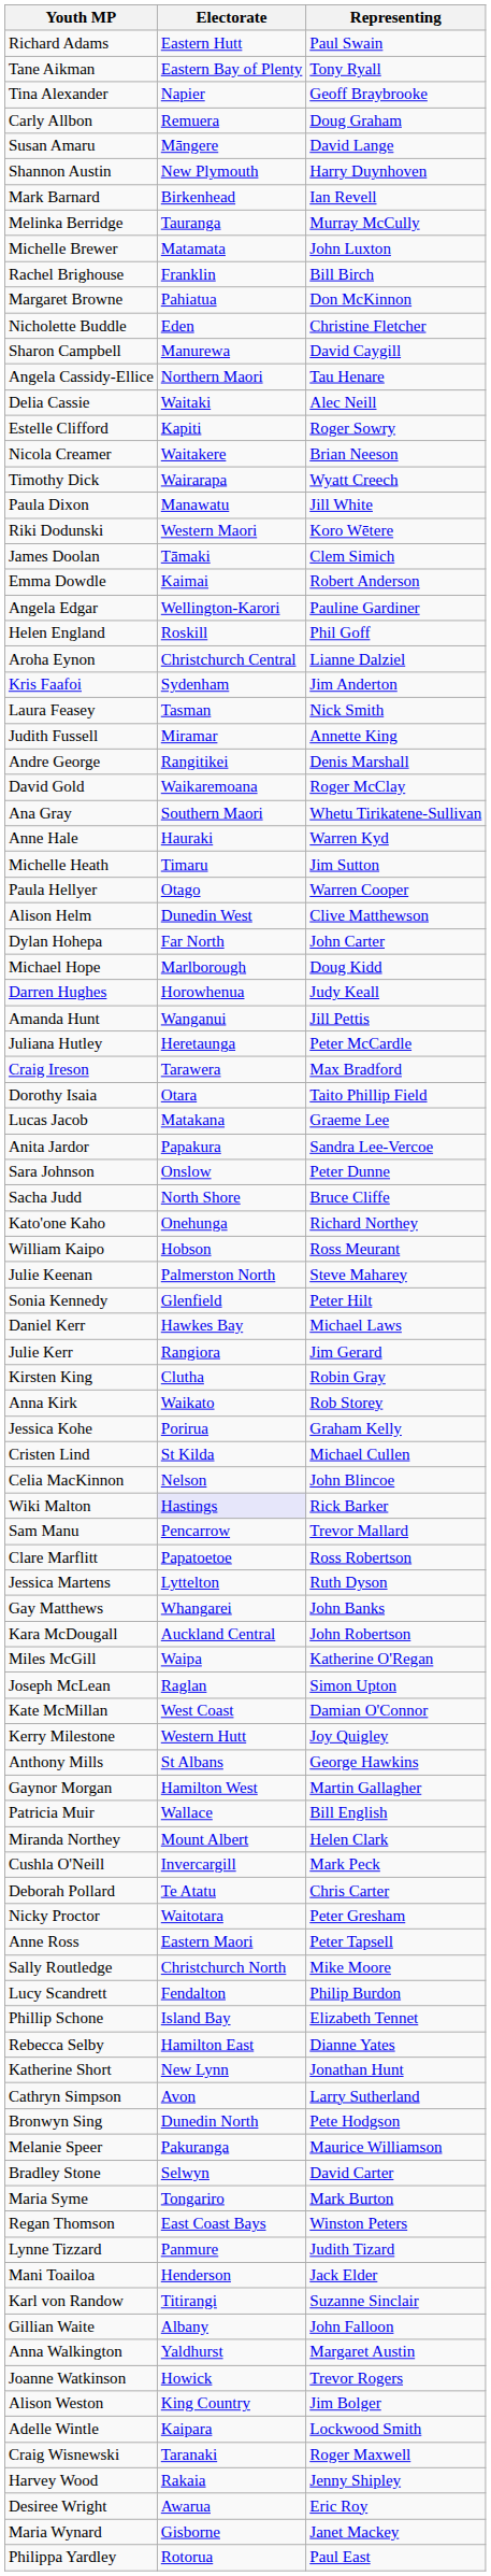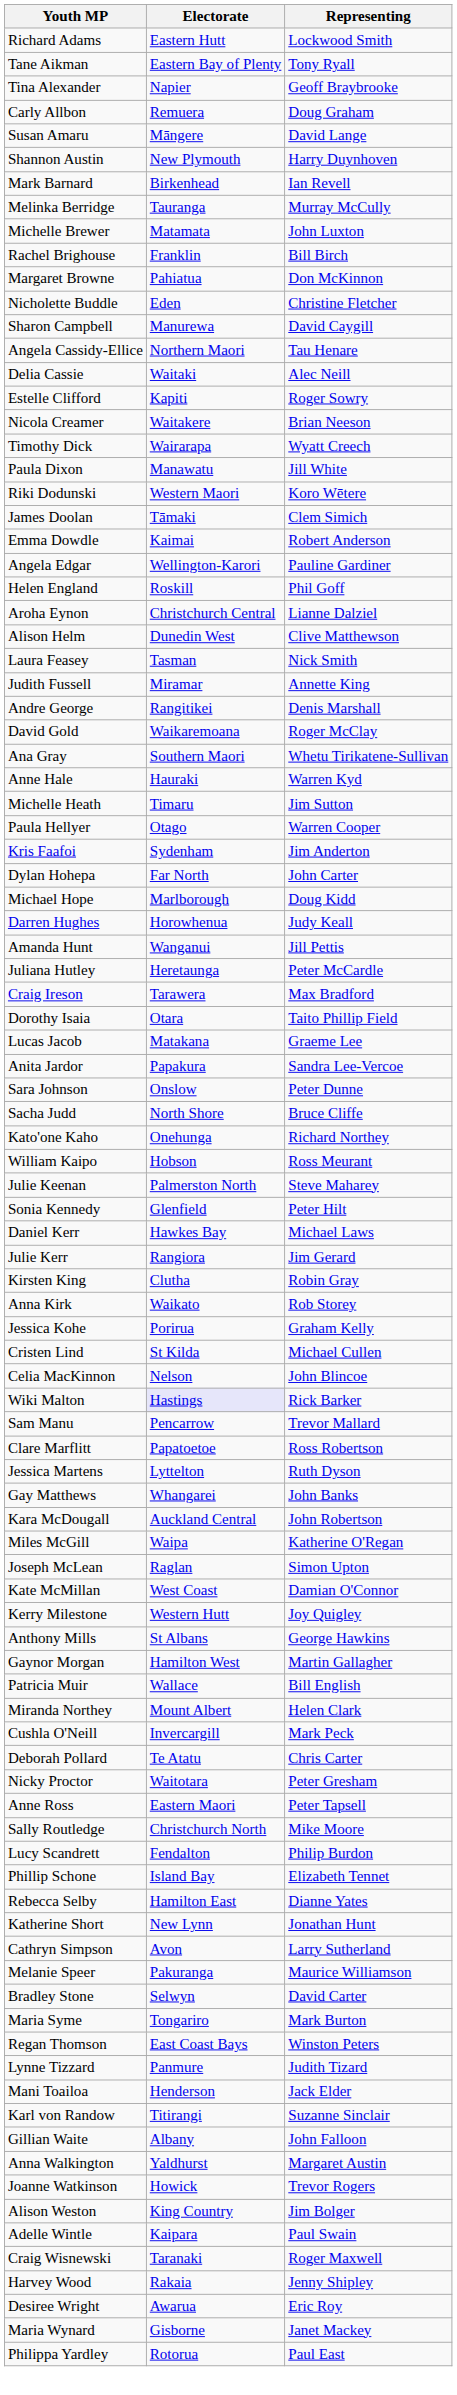 <table class="wikitable sortable collapsible collapsed">
 <tr>
 <th scope="col">Youth MP</th>
 <th scope="col">Electorate</th>
 <th scope="col">Representing</th>
 </tr>
 <tr>
 <td>Richard Adams</td>
 <td><a href='#'>Eastern Hutt</a></td>
-<td><a href='#'>Paul Swain</a></td>
+<td><a href='#'>Lockwood Smith</a></td>
 </tr>
 <tr>
 <td>Tane Aikman</td>
 <td><a href='#'>Eastern Bay of Plenty</a></td>
 <td><a href='#'>Tony Ryall</a></td>
 </tr>
 <tr>
 <td>Tina Alexander</td>
 <td><a href='#'>Napier</a></td>
 <td><a href='#'>Geoff Braybrooke</a></td>
 </tr>
 <tr>
 <td>Carly Allbon</td>
 <td><a href='#'>Remuera</a></td>
 <td><a href='#'>Doug Graham</a></td>
 </tr>
 <tr>
 <td>Susan Amaru</td>
 <td><a href='#'>Māngere</a></td>
 <td><a href='#'>David Lange</a></td>
 </tr>
 <tr>
 <td>Shannon Austin</td>
 <td><a href='#'>New Plymouth</a></td>
 <td><a href='#'>Harry Duynhoven</a></td>
 </tr>
 <tr>
 <td>Mark Barnard</td>
 <td><a href='#'>Birkenhead</a></td>
 <td><a href='#'>Ian Revell</a></td>
 </tr>
 <tr>
 <td>Melinka Berridge</td>
 <td><a href='#'>Tauranga</a></td>
 <td><a href='#'>Murray McCully</a></td>
 </tr>
 <tr>
 <td>Michelle Brewer</td>
 <td><a href='#'>Matamata</a></td>
 <td><a href='#'>John Luxton</a></td>
 </tr>
 <tr>
 <td>Rachel Brighouse</td>
 <td><a href='#'>Franklin</a></td>
 <td><a href='#'>Bill Birch</a></td>
 </tr>
 <tr>
 <td>Margaret Browne</td>
 <td><a href='#'>Pahiatua</a></td>
 <td><a href='#'>Don McKinnon</a></td>
 </tr>
 <tr>
 <td>Nicholette Buddle</td>
 <td><a href='#'>Eden</a></td>
 <td><a href='#'>Christine Fletcher</a></td>
 </tr>
 <tr>
 <td>Sharon Campbell</td>
 <td><a href='#'>Manurewa</a></td>
 <td><a href='#'>David Caygill</a></td>
 </tr>
 <tr>
 <td>Angela Cassidy-Ellice</td>
 <td><a href='#'>Northern Maori</a></td>
 <td><a href='#'>Tau Henare</a></td>
 </tr>
 <tr>
 <td>Delia Cassie</td>
 <td><a href='#'>Waitaki</a></td>
 <td><a href='#'>Alec Neill</a></td>
 </tr>
 <tr>
 <td>Estelle Clifford</td>
 <td><a href='#'>Kapiti</a></td>
 <td><a href='#'>Roger Sowry</a></td>
 </tr>
 <tr>
 <td>Nicola Creamer</td>
 <td><a href='#'>Waitakere</a></td>
 <td><a href='#'>Brian Neeson</a></td>
 </tr>
 <tr>
 <td>Timothy Dick</td>
 <td><a href='#'>Wairarapa</a></td>
 <td><a href='#'>Wyatt Creech</a></td>
 </tr>
 <tr>
 <td>Paula Dixon</td>
 <td><a href='#'>Manawatu</a></td>
 <td><a href='#'>Jill White</a></td>
 </tr>
 <tr>
 <td>Riki Dodunski</td>
 <td><a href='#'>Western Maori</a></td>
 <td><a href='#'>Koro Wētere</a></td>
 </tr>
 <tr>
 <td>James Doolan</td>
 <td><a href='#'>Tāmaki</a></td>
 <td><a href='#'>Clem Simich</a></td>
 </tr>
 <tr>
 <td>Emma Dowdle</td>
 <td><a href='#'>Kaimai</a></td>
 <td><a href='#'>Robert Anderson</a></td>
 </tr>
 <tr>
 <td>Angela Edgar</td>
 <td><a href='#'>Wellington-Karori</a></td>
 <td><a href='#'>Pauline Gardiner</a></td>
 </tr>
 <tr>
 <td>Helen England</td>
 <td><a href='#'>Roskill</a></td>
 <td><a href='#'>Phil Goff</a></td>
 </tr>
 <tr>
 <td>Aroha Eynon</td>
 <td><a href='#'>Christchurch Central</a></td>
 <td><a href='#'>Lianne Dalziel</a></td>
 </tr>
 <tr>
-<td><a href='#'>Kris Faafoi</a></td>
-<td><a href='#'>Sydenham</a></td>
-<td><a href='#'>Jim Anderton</a></td>
+<td>Alison Helm</td>
+<td><a href='#'>Dunedin West</a></td>
+<td><a href='#'>Clive Matthewson</a></td>
 </tr>
 <tr>
 <td>Laura Feasey</td>
 <td><a href='#'>Tasman</a></td>
 <td><a href='#'>Nick Smith</a></td>
 </tr>
 <tr>
 <td>Judith Fussell</td>
 <td><a href='#'>Miramar</a></td>
 <td><a href='#'>Annette King</a></td>
 </tr>
 <tr>
 <td>Andre George</td>
 <td><a href='#'>Rangitikei</a></td>
 <td><a href='#'>Denis Marshall</a></td>
 </tr>
 <tr>
 <td>David Gold</td>
 <td><a href='#'>Waikaremoana</a></td>
 <td><a href='#'>Roger McClay</a></td>
 </tr>
 <tr>
 <td>Ana Gray</td>
 <td><a href='#'>Southern Maori</a></td>
 <td><a href='#'>Whetu Tirikatene-Sullivan</a></td>
 </tr>
 <tr>
 <td>Anne Hale</td>
 <td><a href='#'>Hauraki</a></td>
 <td><a href='#'>Warren Kyd</a></td>
 </tr>
 <tr>
 <td>Michelle Heath</td>
 <td><a href='#'>Timaru</a></td>
 <td><a href='#'>Jim Sutton</a></td>
 </tr>
 <tr>
 <td>Paula Hellyer</td>
 <td><a href='#'>Otago</a></td>
 <td><a href='#'>Warren Cooper</a></td>
 </tr>
 <tr>
-<td>Alison Helm</td>
-<td><a href='#'>Dunedin West</a></td>
-<td><a href='#'>Clive Matthewson</a></td>
+<td><a href='#'>Kris Faafoi</a></td>
+<td><a href='#'>Sydenham</a></td>
+<td><a href='#'>Jim Anderton</a></td>
 </tr>
 <tr>
 <td>Dylan Hohepa</td>
 <td><a href='#'>Far North</a></td>
 <td><a href='#'>John Carter</a></td>
 </tr>
 <tr>
 <td>Michael Hope</td>
 <td><a href='#'>Marlborough</a></td>
 <td><a href='#'>Doug Kidd</a></td>
 </tr>
 <tr>
 <td><a href='#'>Darren Hughes</a></td>
 <td><a href='#'>Horowhenua</a></td>
 <td><a href='#'>Judy Keall</a></td>
 </tr>
 <tr>
 <td>Amanda Hunt</td>
 <td><a href='#'>Wanganui</a></td>
 <td><a href='#'>Jill Pettis</a></td>
 </tr>
 <tr>
 <td>Juliana Hutley</td>
 <td><a href='#'>Heretaunga</a></td>
 <td><a href='#'>Peter McCardle</a></td>
 </tr>
 <tr>
 <td><a href='#'>Craig Ireson</a></td>
 <td><a href='#'>Tarawera</a></td>
 <td><a href='#'>Max Bradford</a></td>
 </tr>
 <tr>
 <td>Dorothy Isaia</td>
 <td><a href='#'>Otara</a></td>
 <td><a href='#'>Taito Phillip Field</a></td>
 </tr>
 <tr>
 <td>Lucas Jacob</td>
 <td><a href='#'>Matakana</a></td>
 <td><a href='#'>Graeme Lee</a></td>
 </tr>
 <tr>
 <td>Anita Jardor</td>
 <td><a href='#'>Papakura</a></td>
 <td><a href='#'>Sandra Lee-Vercoe</a></td>
 </tr>
 <tr>
 <td>Sara Johnson</td>
 <td><a href='#'>Onslow</a></td>
 <td><a href='#'>Peter Dunne</a></td>
 </tr>
 <tr>
 <td>Sacha Judd</td>
 <td><a href='#'>North Shore</a></td>
 <td><a href='#'>Bruce Cliffe</a></td>
 </tr>
 <tr>
 <td>Kato'one Kaho</td>
 <td><a href='#'>Onehunga</a></td>
 <td><a href='#'>Richard Northey</a></td>
 </tr>
 <tr>
 <td>William Kaipo</td>
 <td><a href='#'>Hobson</a></td>
 <td><a href='#'>Ross Meurant</a></td>
 </tr>
 <tr>
 <td>Julie Keenan</td>
 <td><a href='#'>Palmerston North</a></td>
 <td><a href='#'>Steve Maharey</a></td>
 </tr>
 <tr>
 <td>Sonia Kennedy</td>
 <td><a href='#'>Glenfield</a></td>
 <td><a href='#'>Peter Hilt</a></td>
 </tr>
 <tr>
 <td>Daniel Kerr</td>
 <td><a href='#'>Hawkes Bay</a></td>
 <td><a href='#'>Michael Laws</a></td>
 </tr>
 <tr>
 <td>Julie Kerr</td>
 <td><a href='#'>Rangiora</a></td>
 <td><a href='#'>Jim Gerard</a></td>
 </tr>
 <tr>
 <td>Kirsten King</td>
 <td><a href='#'>Clutha</a></td>
 <td><a href='#'>Robin Gray</a></td>
 </tr>
 <tr>
 <td>Anna Kirk</td>
 <td><a href='#'>Waikato</a></td>
 <td><a href='#'>Rob Storey</a></td>
 </tr>
 <tr>
 <td>Jessica Kohe</td>
 <td><a href='#'>Porirua</a></td>
 <td><a href='#'>Graham Kelly</a></td>
 </tr>
 <tr>
 <td>Cristen Lind</td>
 <td><a href='#'>St Kilda</a></td>
 <td><a href='#'>Michael Cullen</a></td>
 </tr>
 <tr>
 <td>Celia MacKinnon</td>
 <td><a href='#'>Nelson</a></td>
 <td><a href='#'>John Blincoe</a></td>
 </tr>
 <tr>
 <td>Wiki Malton</td>
 <td style="background: lavender;"><a href='#'>Hastings</a></td>
 <td><a href='#'>Rick Barker</a></td>
 </tr>
 <tr>
 <td>Sam Manu</td>
 <td><a href='#'>Pencarrow</a></td>
 <td><a href='#'>Trevor Mallard</a></td>
 </tr>
 <tr>
 <td>Clare Marflitt</td>
 <td><a href='#'>Papatoetoe</a></td>
 <td><a href='#'>Ross Robertson</a></td>
 </tr>
 <tr>
 <td>Jessica Martens</td>
 <td><a href='#'>Lyttelton</a></td>
 <td><a href='#'>Ruth Dyson</a></td>
 </tr>
 <tr>
 <td>Gay Matthews</td>
 <td><a href='#'>Whangarei</a></td>
 <td><a href='#'>John Banks</a></td>
 </tr>
 <tr>
 <td>Kara McDougall</td>
 <td><a href='#'>Auckland Central</a></td>
 <td><a href='#'>John Robertson</a></td>
 </tr>
 <tr>
 <td>Miles McGill</td>
 <td><a href='#'>Waipa</a></td>
 <td><a href='#'>Katherine O'Regan</a></td>
 </tr>
 <tr>
 <td>Joseph McLean</td>
 <td><a href='#'>Raglan</a></td>
 <td><a href='#'>Simon Upton</a></td>
 </tr>
 <tr>
 <td>Kate McMillan</td>
 <td><a href='#'>West Coast</a></td>
 <td><a href='#'>Damian O'Connor</a></td>
 </tr>
 <tr>
 <td>Kerry Milestone</td>
 <td><a href='#'>Western Hutt</a></td>
 <td><a href='#'>Joy Quigley</a></td>
 </tr>
 <tr>
 <td>Anthony Mills</td>
 <td><a href='#'>St Albans</a></td>
 <td><a href='#'>George Hawkins</a></td>
 </tr>
 <tr>
 <td>Gaynor Morgan</td>
 <td><a href='#'>Hamilton West</a></td>
 <td><a href='#'>Martin Gallagher</a></td>
 </tr>
 <tr>
 <td>Patricia Muir</td>
 <td><a href='#'>Wallace</a></td>
 <td><a href='#'>Bill English</a></td>
 </tr>
 <tr>
 <td>Miranda Northey</td>
 <td><a href='#'>Mount Albert</a></td>
 <td><a href='#'>Helen Clark</a></td>
 </tr>
 <tr>
 <td>Cushla O'Neill</td>
 <td><a href='#'>Invercargill</a></td>
 <td><a href='#'>Mark Peck</a></td>
 </tr>
 <tr>
 <td>Deborah Pollard</td>
 <td><a href='#'>Te Atatu</a></td>
 <td><a href='#'>Chris Carter</a></td>
 </tr>
 <tr>
 <td>Nicky Proctor</td>
 <td><a href='#'>Waitotara</a></td>
 <td><a href='#'>Peter Gresham</a></td>
 </tr>
 <tr>
 <td>Anne Ross</td>
 <td><a href='#'>Eastern Maori</a></td>
 <td><a href='#'>Peter Tapsell</a></td>
 </tr>
 <tr>
 <td>Sally Routledge</td>
 <td><a href='#'>Christchurch North</a></td>
 <td><a href='#'>Mike Moore</a></td>
 </tr>
 <tr>
 <td>Lucy Scandrett</td>
 <td><a href='#'>Fendalton</a></td>
 <td><a href='#'>Philip Burdon</a></td>
 </tr>
 <tr>
 <td>Phillip Schone</td>
 <td><a href='#'>Island Bay</a></td>
 <td><a href='#'>Elizabeth Tennet</a></td>
 </tr>
 <tr>
 <td>Rebecca Selby</td>
 <td><a href='#'>Hamilton East</a></td>
 <td><a href='#'>Dianne Yates</a></td>
 </tr>
 <tr>
 <td>Katherine Short</td>
 <td><a href='#'>New Lynn</a></td>
 <td><a href='#'>Jonathan Hunt</a></td>
 </tr>
 <tr>
 <td>Cathryn Simpson</td>
 <td><a href='#'>Avon</a></td>
 <td><a href='#'>Larry Sutherland</a></td>
 </tr>
 <tr>
-<td>Bronwyn Sing</td>
-<td><a href='#'>Dunedin North</a></td>
-<td><a href='#'>Pete Hodgson</a></td>
-</tr>
-<tr>
 <td>Melanie Speer</td>
 <td><a href='#'>Pakuranga</a></td>
 <td><a href='#'>Maurice Williamson</a></td>
 </tr>
 <tr>
 <td>Bradley Stone</td>
 <td><a href='#'>Selwyn</a></td>
 <td><a href='#'>David Carter</a></td>
 </tr>
 <tr>
 <td>Maria Syme</td>
 <td><a href='#'>Tongariro</a></td>
 <td><a href='#'>Mark Burton</a></td>
 </tr>
 <tr>
 <td>Regan Thomson</td>
 <td><a href='#'>East Coast Bays</a></td>
 <td><a href='#'>Winston Peters</a></td>
 </tr>
 <tr>
 <td>Lynne Tizzard</td>
 <td><a href='#'>Panmure</a></td>
 <td><a href='#'>Judith Tizard</a></td>
 </tr>
 <tr>
 <td>Mani Toailoa</td>
 <td><a href='#'>Henderson</a></td>
 <td><a href='#'>Jack Elder</a></td>
 </tr>
 <tr>
 <td>Karl von Randow</td>
 <td><a href='#'>Titirangi</a></td>
 <td><a href='#'>Suzanne Sinclair</a></td>
 </tr>
 <tr>
 <td>Gillian Waite</td>
 <td><a href='#'>Albany</a></td>
 <td><a href='#'>John Falloon</a></td>
 </tr>
 <tr>
 <td>Anna Walkington</td>
 <td><a href='#'>Yaldhurst</a></td>
 <td><a href='#'>Margaret Austin</a></td>
 </tr>
 <tr>
 <td>Joanne Watkinson</td>
 <td><a href='#'>Howick</a></td>
 <td><a href='#'>Trevor Rogers</a></td>
 </tr>
 <tr>
 <td>Alison Weston</td>
 <td><a href='#'>King Country</a></td>
 <td><a href='#'>Jim Bolger</a></td>
 </tr>
 <tr>
 <td>Adelle Wintle</td>
 <td><a href='#'>Kaipara</a></td>
-<td><a href='#'>Lockwood Smith</a></td>
+<td><a href='#'>Paul Swain</a></td>
 </tr>
 <tr>
 <td>Craig Wisnewski</td>
 <td><a href='#'>Taranaki</a></td>
 <td><a href='#'>Roger Maxwell</a></td>
 </tr>
 <tr>
 <td>Harvey Wood</td>
 <td><a href='#'>Rakaia</a></td>
 <td><a href='#'>Jenny Shipley</a></td>
 </tr>
 <tr>
 <td>Desiree Wright</td>
 <td><a href='#'>Awarua</a></td>
 <td><a href='#'>Eric Roy</a></td>
 </tr>
 <tr>
 <td>Maria Wynard</td>
 <td><a href='#'>Gisborne</a></td>
 <td><a href='#'>Janet Mackey</a></td>
 </tr>
 <tr>
 <td>Philippa Yardley</td>
 <td><a href='#'>Rotorua</a></td>
 <td><a href='#'>Paul East</a></td>
 </tr>
 </table>
